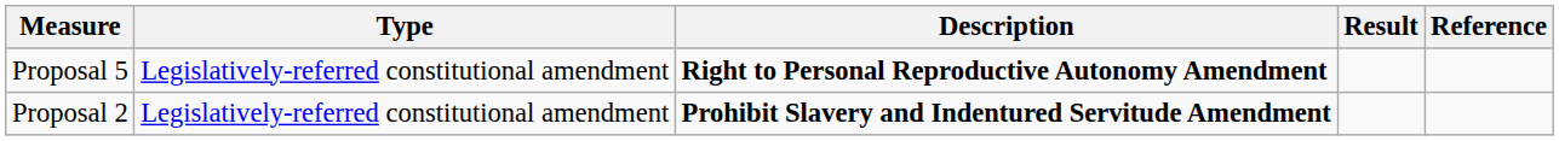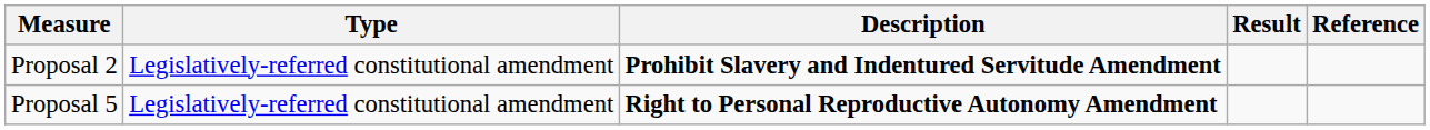 <table class="wikitable">
 <tr>
 <th>Measure</th>
 <th>Type</th>
 <th>Description</th>
 <th>Result</th>
 <th>Reference</th>
 </tr>
 <tr>
+<td>Proposal 2</td>
+<td><a href='#'>Legislatively-referred</a> constitutional amendment</td>
+<td><strong>Prohibit Slavery and Indentured Servitude Amendment</strong></td>
+<td></td>
+<td></td>
+</tr>
+<tr>
 <td>Proposal 5</td>
 <td><a href='#'>Legislatively-referred</a> constitutional amendment</td>
 <td><strong>Right to Personal Reproductive Autonomy Amendment</strong></td>
 <td></td>
 <td></td>
 </tr>
-<tr>
-<td>Proposal 2</td>
-<td><a href='#'>Legislatively-referred</a> constitutional amendment</td>
-<td><strong>Prohibit Slavery and Indentured Servitude Amendment</strong></td>
-<td></td>
-<td></td>
-</tr>
 </table>
